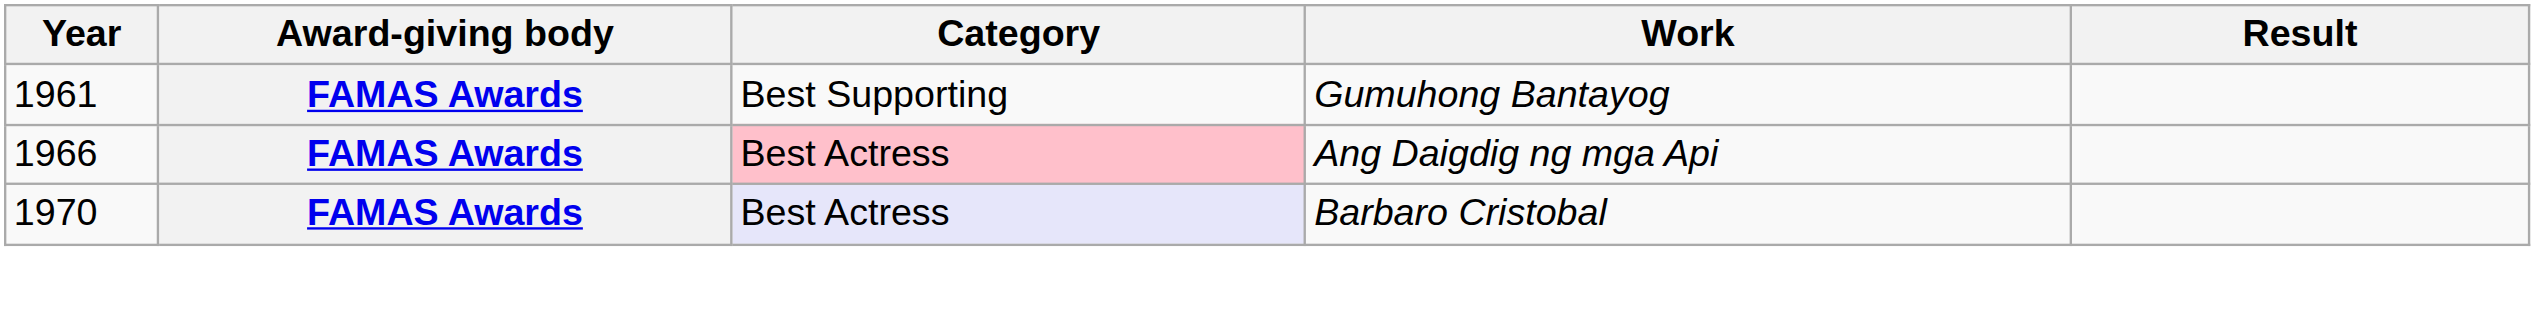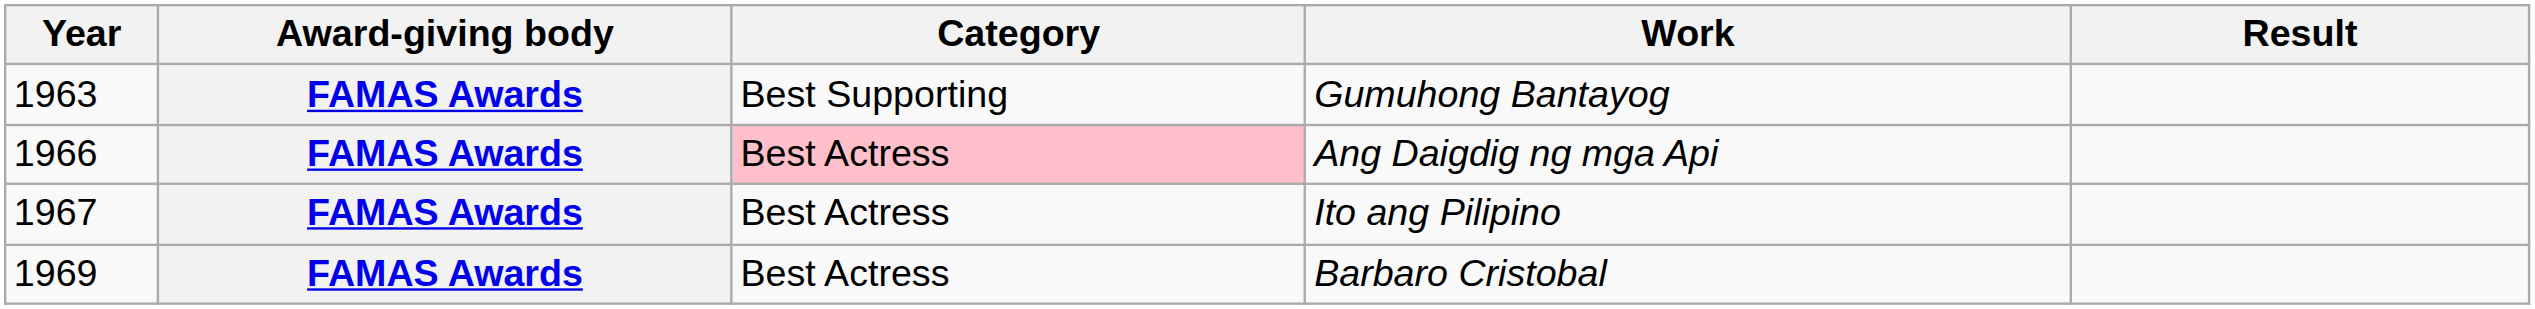 <table class= "wikitable sortable">
 <tr>
 <th Width=4%>Year</th>
 <th Width=15%>Award-giving body</th>
 <th Width=15%>Category</th>
 <th Width=20%>Work</th>
 <th Width=12%>Result</th>
 </tr>
 <tr>
-<td>1961</td>
+<td>1963</td>
 <th><a href='#'>FAMAS Awards</a></th>
 <td>Best Supporting</td>
 <td><em>Gumuhong Bantayog</em></td>
 <td></td>
 </tr>
 <tr>
 <td>1966</td>
 <th><a href='#'>FAMAS Awards</a></th>
 <td style="background: pink;">Best Actress</td>
 <td><em>Ang Daigdig ng mga Api</em></td>
 <td></td>
 </tr>
 <tr>
-<td>1970</td>
+<td>1967</td>
 <th><a href='#'>FAMAS Awards</a></th>
-<td style="background: lavender;">Best Actress</td>
+<td>Best Actress</td>
+<td><em>Ito ang Pilipino</em></td>
+<td></td>
+</tr>
+<tr>
+<td>1969</td>
+<th><a href='#'>FAMAS Awards</a></th>
+<td>Best Actress</td>
 <td><em>Barbaro Cristobal</em></td>
 <td></td>
 </tr>
 </table>
